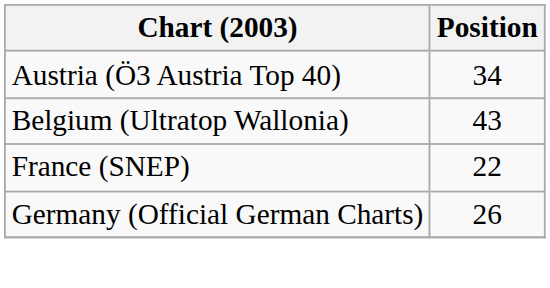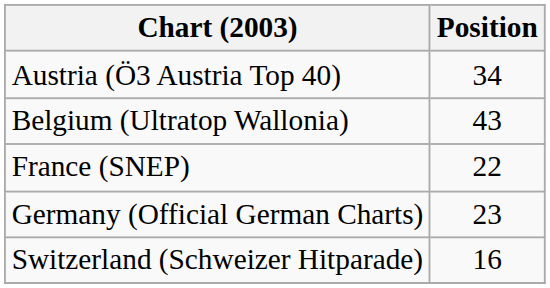 <table class="wikitable sortable">
 <tr>
 <th>Chart (2003)</th>
 <th>Position</th>
 </tr>
 <tr>
 <td>Austria (Ö3 Austria Top 40)</td>
 <td align="center">34</td>
 </tr>
 <tr>
 <td>Belgium (Ultratop Wallonia)</td>
 <td align="center">43</td>
 </tr>
 <tr>
 <td>France (SNEP)</td>
 <td align="center">22</td>
 </tr>
 <tr>
 <td>Germany (Official German Charts)</td>
-<td align="center">26</td>
+<td align="center">23</td>
+</tr>
+<tr>
+<td>Switzerland (Schweizer Hitparade)</td>
+<td align="center">16</td>
 </tr>
 <tr>
 </tr>
 </table>
